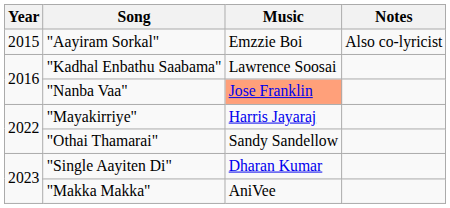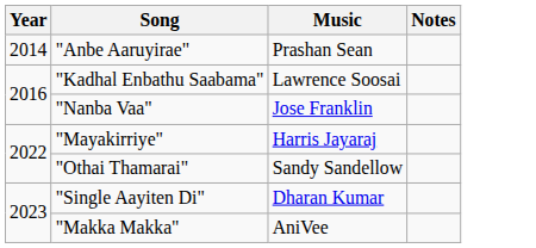 <table class="wikitable sortable">
 <tr>
 <th>Year</th>
 <th>Song</th>
 <th>Music</th>
 <th class="unsortable" scope="col">Notes</th>
 </tr>
 <tr>
-<td>2015</td>
-<td>"Aayiram Sorkal"</td>
-<td>Emzzie Boi</td>
-<td>Also co-lyricist</td>
+<td rowspan="1">2014</td>
+<td>"Anbe Aaruyirae"</td>
+<td>Prashan Sean</td>
+<td></td>
 </tr>
 <tr>
 <td rowspan="2">2016</td>
 <td>"Kadhal Enbathu Saabama"</td>
 <td>Lawrence Soosai</td>
 <td></td>
 </tr>
 <tr>
 <td>"Nanba Vaa"</td>
-<td style="background: lightsalmon;"><a href='#'>Jose Franklin</a></td>
+<td><a href='#'>Jose Franklin</a></td>
 <td></td>
 </tr>
 <tr>
 <td rowspan="2">2022</td>
 <td>"Mayakirriye"</td>
 <td><a href='#'>Harris Jayaraj</a></td>
 <td></td>
 </tr>
 <tr>
 <td>"Othai Thamarai"</td>
 <td>Sandy Sandellow</td>
 <td></td>
 </tr>
 <tr>
 <td rowspan="2">2023</td>
 <td>"Single Aayiten Di"</td>
 <td><a href='#'>Dharan Kumar</a></td>
 <td></td>
 </tr>
 <tr>
 <td>"Makka Makka"</td>
 <td>AniVee</td>
 <td></td>
 </tr>
 </table>
